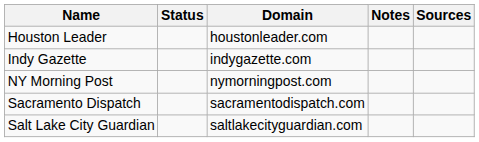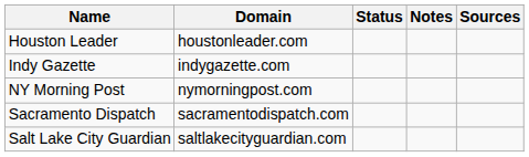 <table class="wikitable sortable mw-collapsible">
 <tr>
 <th>Name</th>
+<th>Domain</th>
 <th>Status</th>
-<th>Domain</th>
 <th class="sortable">Notes</th>
 <th class="unsortable">Sources</th>
 </tr>
 <tr>
 <td>Houston Leader</td>
+<td>houstonleader.com</td>
 <td></td>
-<td>houstonleader.com</td>
 <td></td>
 <td></td>
 </tr>
 <tr>
 <td>Indy Gazette</td>
+<td>indygazette.com</td>
 <td></td>
-<td>indygazette.com</td>
 <td></td>
 <td></td>
 </tr>
 <tr>
 <td>NY Morning Post</td>
+<td>nymorningpost.com</td>
 <td></td>
-<td>nymorningpost.com</td>
 <td></td>
 <td></td>
 </tr>
 <tr>
 <td>Sacramento Dispatch</td>
+<td>sacramentodispatch.com</td>
 <td></td>
-<td>sacramentodispatch.com</td>
 <td></td>
 <td></td>
 </tr>
 <tr>
 <td>Salt Lake City Guardian</td>
+<td>saltlakecityguardian.com</td>
 <td></td>
-<td>saltlakecityguardian.com</td>
 <td></td>
 <td></td>
 </tr>
 </table>
